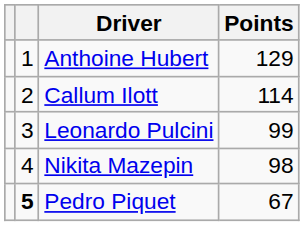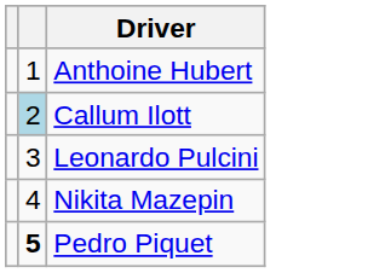 <table class="wikitable" style="font-size: 85%;">
 <tr>
 <th></th>
 <th></th>
 <th>Driver</th>
-<th>Points</th>
 </tr>
 <tr>
 <td align="left"></td>
 <td align="center">1</td>
 <td> <a href='#'>Anthoine Hubert</a></td>
-<td align="right">129</td>
 </tr>
 <tr>
 <td align="left"></td>
-<td align="center">2</td>
+<td align="center" style="background: lightblue;">2</td>
 <td> <a href='#'>Callum Ilott</a></td>
-<td align="right">114</td>
 </tr>
 <tr>
 <td align="left"></td>
 <td align="center">3</td>
 <td> <a href='#'>Leonardo Pulcini</a></td>
-<td align="right">99</td>
 </tr>
 <tr>
 <td align="left"></td>
 <td align="center">4</td>
 <td> <a href='#'>Nikita Mazepin</a></td>
-<td align="right">98</td>
 </tr>
 <tr>
 <td align="left"></td>
 <td align="center"><strong>5</strong></td>
 <td> <a href='#'>Pedro Piquet</a></td>
-<td align="right">67</td>
 </tr>
 </table>
